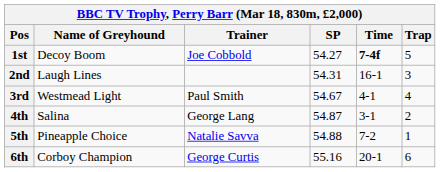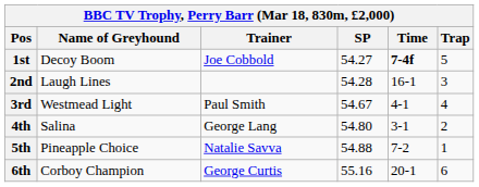 <table class="wikitable">
 <tr>
 <th colspan="6"><a href='#'>BBC TV Trophy</a>, <a href='#'>Perry Barr</a> (Mar 18, 830m, £2,000)</th>
 </tr>
 <tr>
 <th width=30>Pos</th>
 <th width=180>Name of Greyhound</th>
 <th width=150>Trainer</th>
 <th width=50>SP</th>
 <th width=50>Time</th>
 <th width=30>Trap</th>
 </tr>
 <tr>
 <th>1st</th>
 <td>Decoy Boom</td>
 <td><a href='#'>Joe Cobbold</a></td>
 <td>54.27</td>
 <td><strong>7-4f</strong></td>
 <td>5</td>
 </tr>
 <tr>
 <th>2nd</th>
 <td>Laugh Lines</td>
 <td></td>
-<td>54.31</td>
+<td>54.28</td>
 <td>16-1</td>
 <td>3</td>
 </tr>
 <tr>
 <th>3rd</th>
 <td>Westmead Light</td>
 <td>Paul Smith</td>
 <td>54.67</td>
 <td>4-1</td>
 <td>4</td>
 </tr>
 <tr>
 <th>4th</th>
 <td>Salina</td>
 <td>George Lang</td>
-<td>54.87</td>
+<td>54.80</td>
 <td>3-1</td>
 <td>2</td>
 </tr>
 <tr>
 <th>5th</th>
 <td>Pineapple Choice</td>
 <td><a href='#'>Natalie Savva</a></td>
 <td>54.88</td>
 <td>7-2</td>
 <td>1</td>
 </tr>
 <tr>
 <th>6th</th>
 <td>Corboy Champion</td>
 <td><a href='#'>George Curtis</a></td>
 <td>55.16</td>
 <td>20-1</td>
 <td>6</td>
 </tr>
 </table>
